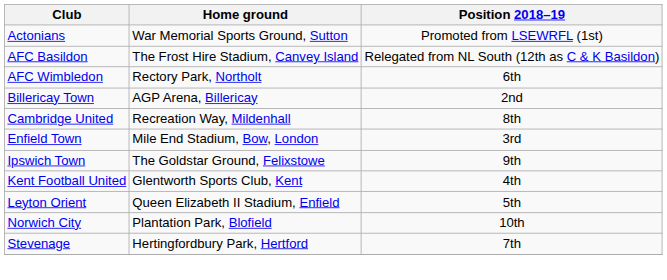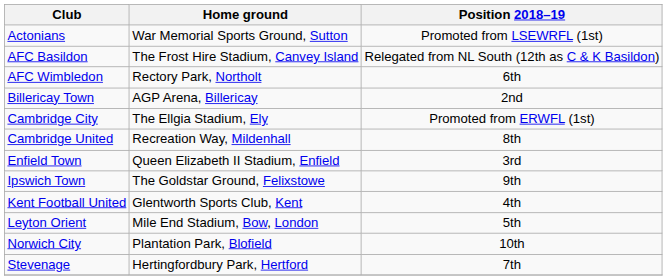 <table class="wikitable" style="text-align:center;">
 <tr>
 <th>Club</th>
 <th>Home ground</th>
 <th>Position <a href='#'>2018–19</a></th>
 </tr>
 <tr>
 <td style="text-align:left;"><a href='#'>Actonians</a></td>
 <td style="text-align:left;">War Memorial Sports Ground, <a href='#'>Sutton</a></td>
 <td>Promoted from <a href='#'>LSEWRFL</a> (1st)</td>
 </tr>
 <tr>
 <td style="text-align:left;"><a href='#'>AFC Basildon</a></td>
 <td style="text-align:left;">The Frost Hire Stadium, <a href='#'>Canvey Island</a></td>
 <td>Relegated from NL South (12th as <a href='#'>C & K Basildon</a>)</td>
 </tr>
 <tr>
 <td style="text-align:left;"><a href='#'>AFC Wimbledon</a></td>
 <td style="text-align:left;">Rectory Park, <a href='#'>Northolt</a></td>
 <td>6th</td>
 </tr>
 <tr>
 <td style="text-align:left;"><a href='#'>Billericay Town</a></td>
 <td style="text-align:left;">AGP Arena, <a href='#'>Billericay</a></td>
 <td>2nd</td>
 </tr>
 <tr>
+<td style="text-align:left;"><a href='#'>Cambridge City</a></td>
+<td style="text-align:left;">The Ellgia Stadium, <a href='#'>Ely</a></td>
+<td>Promoted from <a href='#'>ERWFL</a> (1st)</td>
+</tr>
+<tr>
 <td style="text-align:left;"><a href='#'>Cambridge United</a></td>
 <td style="text-align:left;">Recreation Way, <a href='#'>Mildenhall</a></td>
 <td>8th</td>
 </tr>
 <tr>
 <td style="text-align:left;"><a href='#'>Enfield Town</a></td>
-<td style="text-align:left;">Mile End Stadium, <a href='#'>Bow</a>, <a href='#'>London</a></td>
+<td style="text-align:left;">Queen Elizabeth II Stadium, <a href='#'>Enfield</a></td>
 <td>3rd</td>
 </tr>
 <tr>
 <td style="text-align:left;"><a href='#'>Ipswich Town</a></td>
 <td style="text-align:left;">The Goldstar Ground, <a href='#'>Felixstowe</a></td>
 <td>9th</td>
 </tr>
 <tr>
 <td style="text-align:left;"><a href='#'>Kent Football United</a></td>
 <td style="text-align:left;">Glentworth Sports Club, <a href='#'>Kent</a></td>
 <td>4th</td>
 </tr>
 <tr>
 <td style="text-align:left;"><a href='#'>Leyton Orient</a></td>
-<td style="text-align:left;">Queen Elizabeth II Stadium, <a href='#'>Enfield</a></td>
+<td style="text-align:left;">Mile End Stadium, <a href='#'>Bow</a>, <a href='#'>London</a></td>
 <td>5th</td>
 </tr>
 <tr>
 <td style="text-align:left;"><a href='#'>Norwich City</a></td>
 <td style="text-align:left;">Plantation Park, <a href='#'>Blofield</a></td>
 <td>10th</td>
 </tr>
 <tr>
 <td style="text-align:left;"><a href='#'>Stevenage</a></td>
 <td style="text-align:left;">Hertingfordbury Park, <a href='#'>Hertford</a></td>
 <td>7th</td>
 </tr>
 <tr>
 </tr>
 </table>
